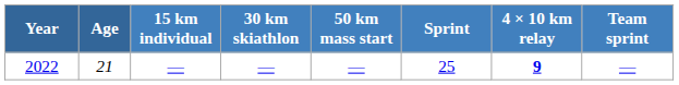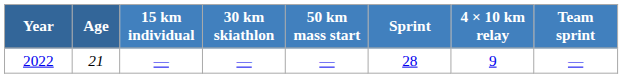 <table class="wikitable" style="font-size:95%; text-align:center; border:grey solid 1px; border-collapse:collapse; background:#ffffff;">
 <tr>
 <th style="background-color:#369; color:white; width:60px;"> Year </th>
 <th style="background-color:#369; color:white; width:40px;"> Age </th>
 <th style="background-color:#4180be; color:white; width:75px;"> 15 km <br> individual </th>
 <th style="background-color:#4180be; color:white; width:75px;"> 30 km <br> skiathlon </th>
 <th style="background-color:#4180be; color:white; width:75px;"> 50 km <br> mass start </th>
 <th style="background-color:#4180be; color:white; width:75px;"> Sprint </th>
 <th style="background-color:#4180be; color:white; width:75px;"> 4 × 10 km <br> relay </th>
 <th style="background-color:#4180be; color:white; width:75px;"> Team <br> sprint </th>
 </tr>
 <tr>
 <td><a href='#'>2022</a></td>
 <td><em>21</em></td>
 <td><a href='#'>—</a></td>
 <td><a href='#'>—</a></td>
 <td><a href='#'>—</a></td>
-<td><a href='#'>25</a></td>
-<td><strong><a href='#'>9</a></strong></td>
+<td><a href='#'>28</a></td>
+<td><a href='#'>9</a></td>
 <td><a href='#'>—</a></td>
 </tr>
 </table>
